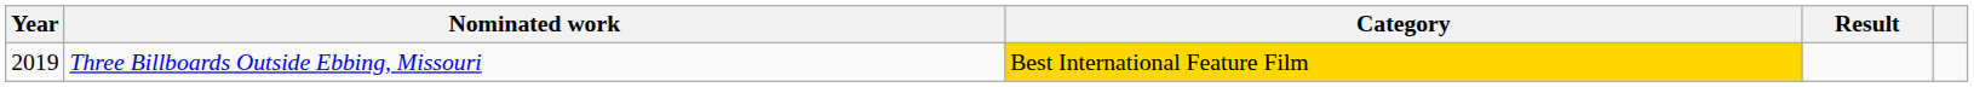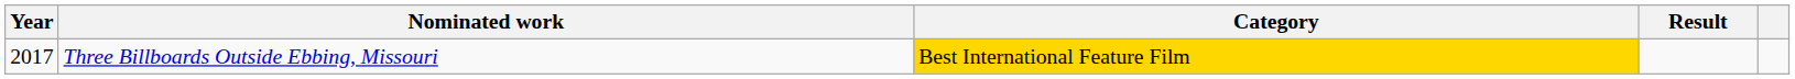 <table class="wikitable">
 <tr>
 <th scope="col" style="width:1em;">Year</th>
 <th scope="col" style="width:39em;">Nominated work</th>
 <th scope="col" style="width:33em;">Category</th>
 <th scope="col" style="width:5em;">Result</th>
 <th scope="col" style="width:1em;"></th>
 </tr>
 <tr>
-<td>2019</td>
+<td>2017</td>
 <td><em><a href='#'>Three Billboards Outside Ebbing, Missouri</a></em></td>
 <td style="background: gold;">Best International Feature Film</td>
 <td></td>
 <td style="text-align:center;"></td>
 </tr>
 </table>
